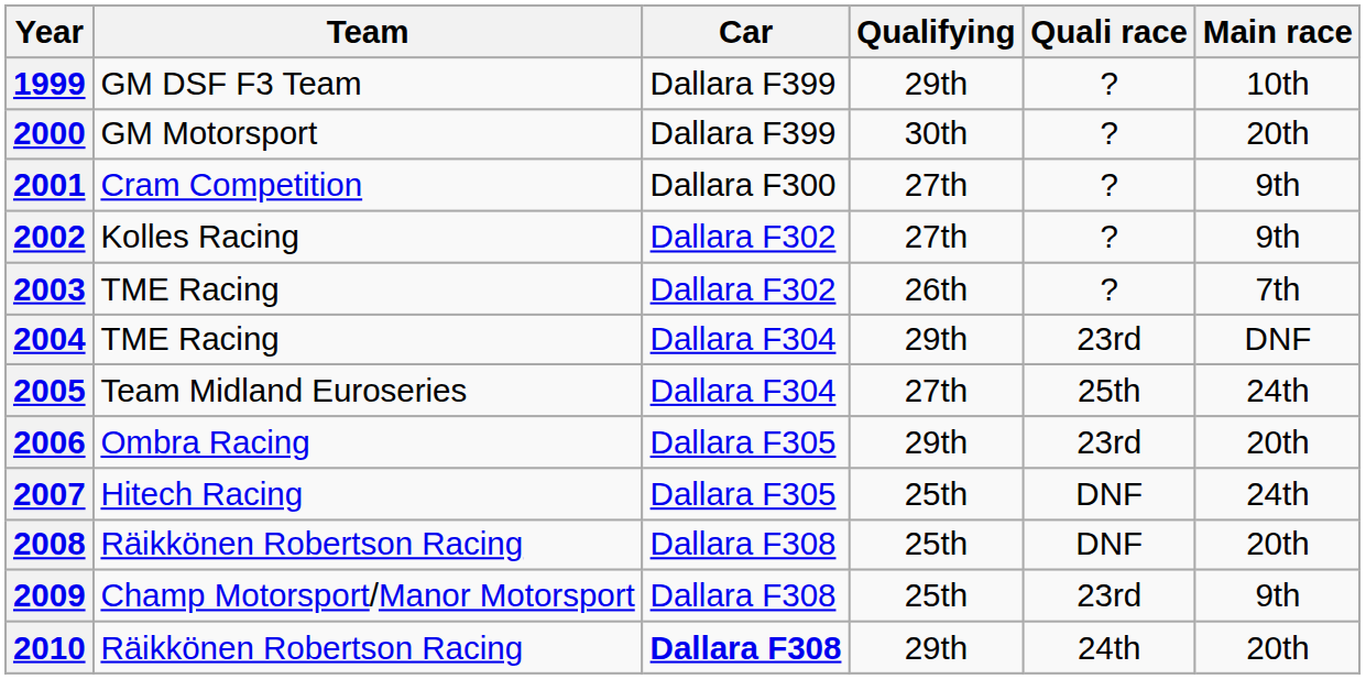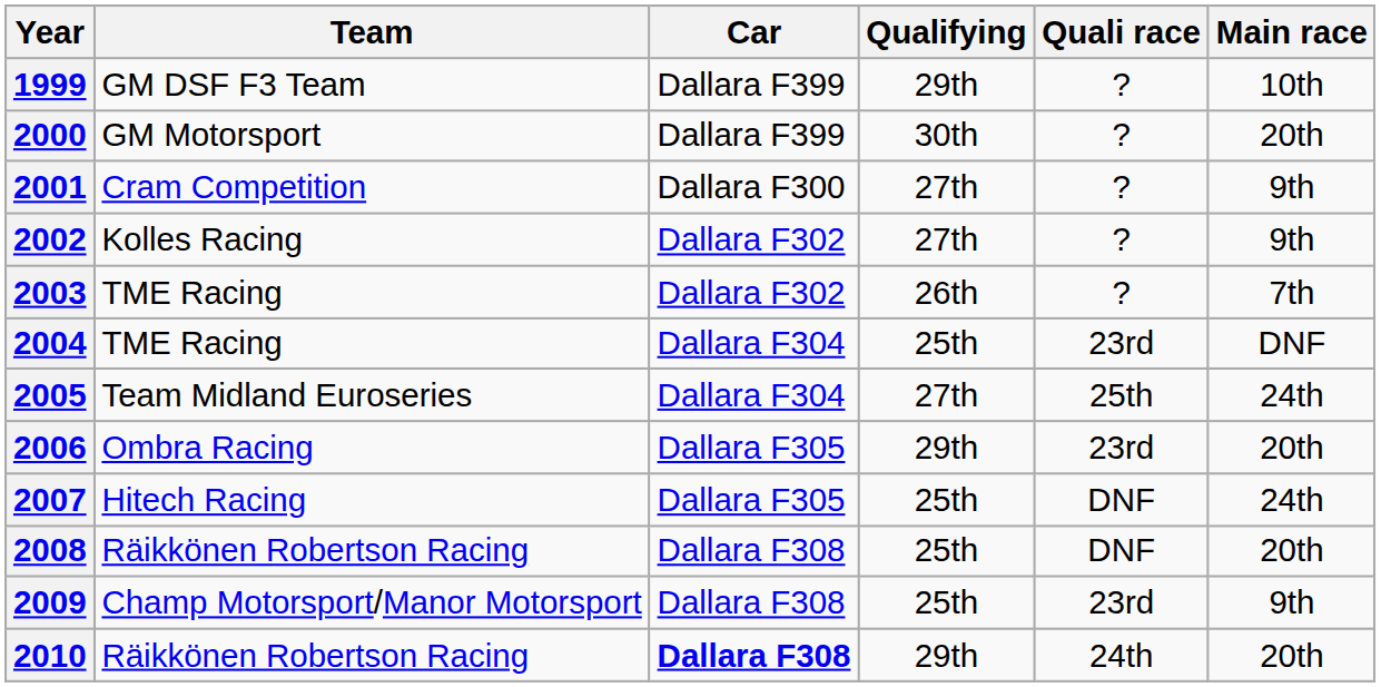 <table class="wikitable" style="text-align:center; font-size:90%">
 <tr>
 <th>Year</th>
 <th>Team</th>
 <th>Car</th>
 <th>Qualifying</th>
 <th>Quali race</th>
 <th>Main race</th>
 </tr>
 <tr>
 <th><a href='#'>1999</a></th>
 <td style="text-align:left;">GM DSF F3 Team</td>
 <td style="text-align:left;">Dallara F399</td>
 <td>29th</td>
 <td>?</td>
 <td>10th</td>
 </tr>
 <tr>
 <th><a href='#'>2000</a></th>
 <td style="text-align:left;">GM Motorsport</td>
 <td style="text-align:left;">Dallara F399</td>
 <td>30th</td>
 <td>?</td>
 <td>20th</td>
 </tr>
 <tr>
 <th><a href='#'>2001</a></th>
 <td style="text-align:left;"><a href='#'>Cram Competition</a></td>
 <td style="text-align:left;">Dallara F300</td>
 <td>27th</td>
 <td>?</td>
 <td>9th</td>
 </tr>
 <tr>
 <th><a href='#'>2002</a></th>
 <td style="text-align:left;">Kolles Racing</td>
 <td style="text-align:left;"><a href='#'>Dallara F302</a></td>
 <td>27th</td>
 <td>?</td>
 <td>9th</td>
 </tr>
 <tr>
 <th><a href='#'>2003</a></th>
 <td style="text-align:left;">TME Racing</td>
 <td style="text-align:left;"><a href='#'>Dallara F302</a></td>
 <td>26th</td>
 <td>?</td>
 <td>7th</td>
 </tr>
 <tr>
 <th><a href='#'>2004</a></th>
 <td style="text-align:left;">TME Racing</td>
 <td style="text-align:left;"><a href='#'>Dallara F304</a></td>
-<td>29th</td>
+<td>25th</td>
 <td>23rd</td>
 <td>DNF</td>
 </tr>
 <tr>
 <th><a href='#'>2005</a></th>
 <td style="text-align:left;">Team Midland Euroseries</td>
 <td style="text-align:left;"><a href='#'>Dallara F304</a></td>
 <td>27th</td>
 <td>25th</td>
 <td>24th</td>
 </tr>
 <tr>
 <th><a href='#'>2006</a></th>
 <td style="text-align:left;"><a href='#'>Ombra Racing</a></td>
 <td style="text-align:left;"><a href='#'>Dallara F305</a></td>
 <td>29th</td>
 <td>23rd</td>
 <td>20th</td>
 </tr>
 <tr>
 <th><a href='#'>2007</a></th>
 <td style="text-align:left;"><a href='#'>Hitech Racing</a></td>
 <td style="text-align:left;"><a href='#'>Dallara F305</a></td>
 <td>25th</td>
 <td>DNF</td>
 <td>24th</td>
 </tr>
 <tr>
 <th><a href='#'>2008</a></th>
 <td style="text-align:left;"><a href='#'>Räikkönen Robertson Racing</a></td>
 <td style="text-align:left;"><a href='#'>Dallara F308</a></td>
 <td>25th</td>
 <td>DNF</td>
 <td>20th</td>
 </tr>
 <tr>
 <th><a href='#'>2009</a></th>
 <td style="text-align:left;"><a href='#'>Champ Motorsport</a>/<a href='#'>Manor Motorsport</a></td>
 <td style="text-align:left;"><a href='#'>Dallara F308</a></td>
 <td>25th</td>
 <td>23rd</td>
 <td>9th</td>
 </tr>
 <tr>
 <th><a href='#'>2010</a></th>
 <td style="text-align:left;"><a href='#'>Räikkönen Robertson Racing</a></td>
 <td style="text-align:left;"><strong><a href='#'>Dallara F308</a></strong></td>
 <td>29th</td>
 <td>24th</td>
 <td>20th</td>
 </tr>
 </table>
